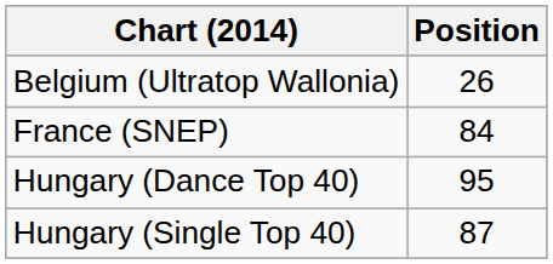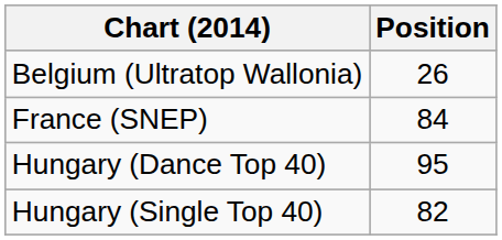 <table class="wikitable sortable plainrowheaders">
 <tr>
 <th>Chart (2014)</th>
 <th>Position</th>
 </tr>
 <tr>
 <td>Belgium (Ultratop Wallonia)</td>
 <td align="center">26</td>
 </tr>
 <tr>
 <td>France (SNEP)</td>
 <td align="center">84</td>
 </tr>
 <tr>
 <td>Hungary (Dance Top 40)</td>
 <td align="center">95</td>
 </tr>
 <tr>
 <td>Hungary (Single Top 40)</td>
-<td align="center">87</td>
+<td align="center">82</td>
 </tr>
 </table>
